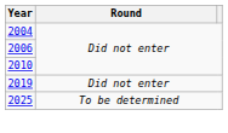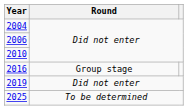 <table class="wikitable" style="text-align: center; font-size:90%">
 <tr>
 <th>Year</th>
 <th style="width:200px">Round</th>
 <th></th>
 </tr>
 <tr>
 <td><a href='#'>2004</a></td>
 <td colspan="2" rowspan="3"><em>Did not enter</em></td>
 </tr>
 <tr>
 <td><a href='#'>2006</a></td>
 </tr>
 <tr>
 <td><a href='#'>2010</a></td>
 </tr>
 <tr>
+<td><a href='#'>2016</a></td>
+<td>Group stage</td>
+<td></td>
+</tr>
+<tr>
 <td><a href='#'>2019</a></td>
 <td colspan="2"><em>Did not enter</em></td>
 </tr>
 <tr>
 <td><a href='#'>2025</a></td>
 <td colspan="2"><em>To be determined</em></td>
 </tr>
 </table>
